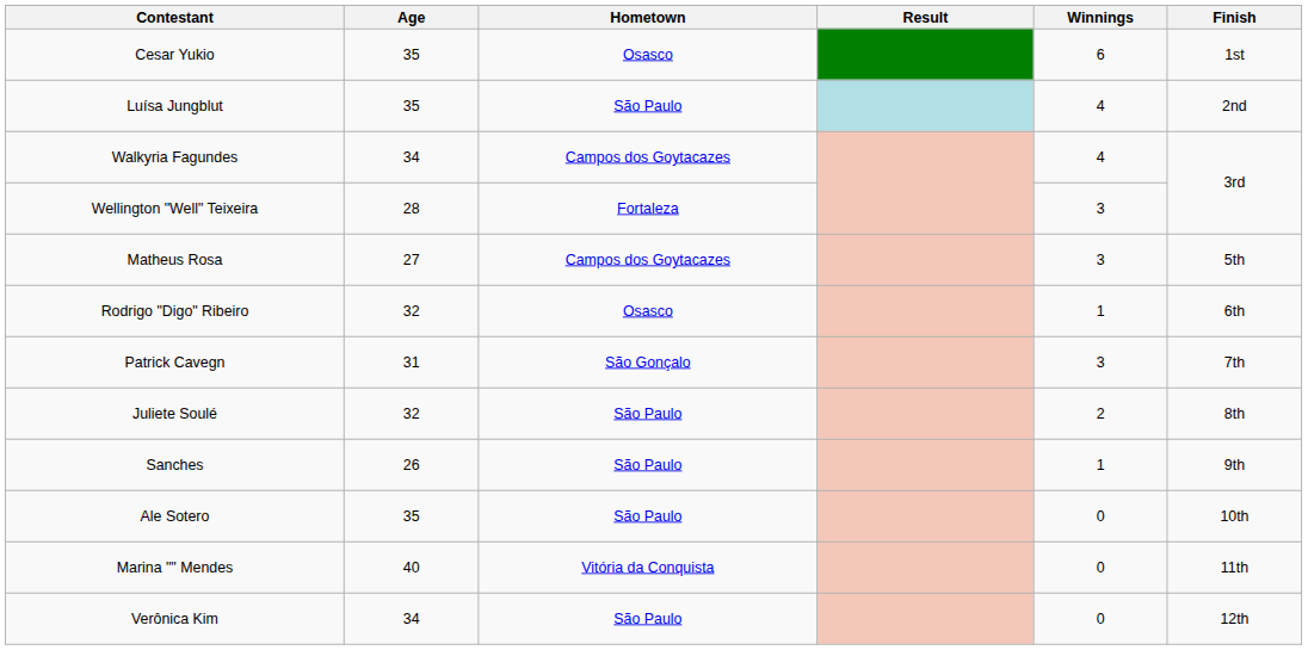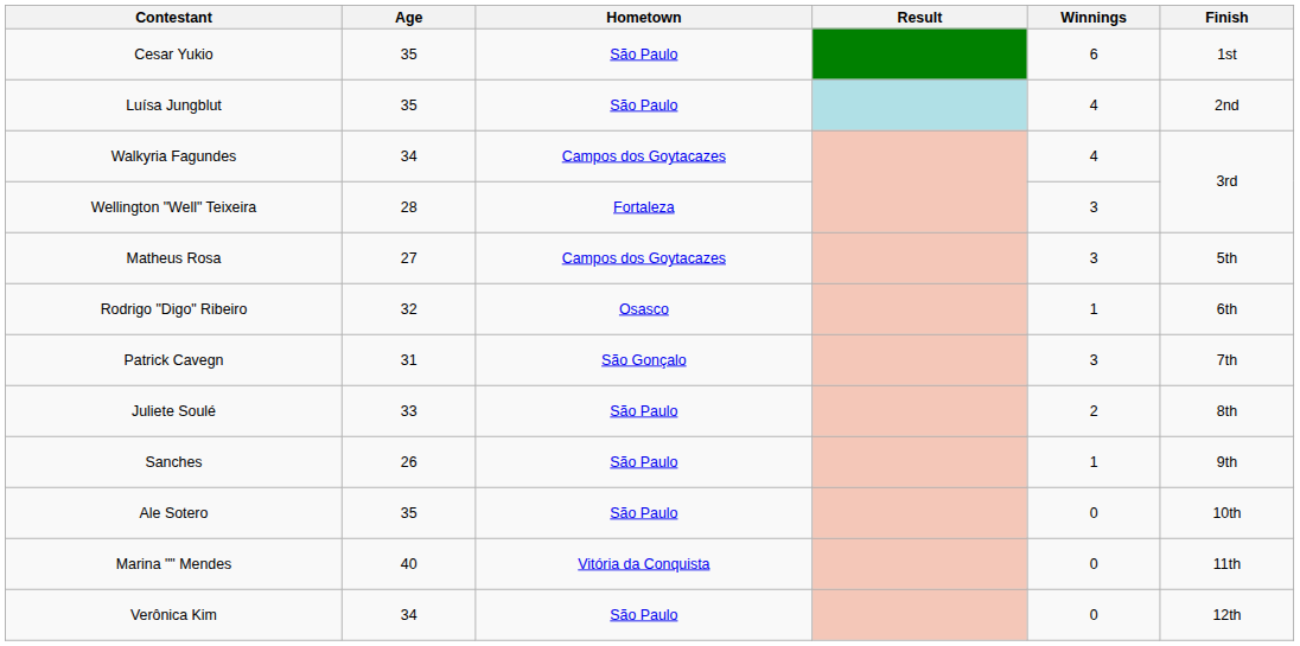 <table class="wikitable sortable" style="margin:1em auto; text-align:center; font-size:90%; width:100%;">
 <tr>
 <th width="200px">Contestant</th>
 <th width="075px">Age</th>
 <th width="200px">Hometown</th>
 <th width="125px">Result</th>
 <th width="075px">Winnings</th>
 <th width="075px">Finish</th>
 </tr>
 <tr style="height:50px">
 <td>Cesar Yukio</td>
 <td>35</td>
-<td><a href='#'>Osasco</a></td>
+<td><a href='#'>São Paulo</a></td>
 <td bgcolor="008000"></td>
 <td>6</td>
 <td>1st</td>
 </tr>
 <tr style="height:50px">
 <td>Luísa Jungblut</td>
 <td>35</td>
 <td><a href='#'>São Paulo</a></td>
 <td bgcolor=B0E0E6></td>
 <td>4</td>
 <td>2nd</td>
 </tr>
 <tr style="height:50px">
 <td>Walkyria Fagundes</td>
 <td>34</td>
 <td><a href='#'>Campos dos Goytacazes</a></td>
 <td rowspan="2" bgcolor="F4C7B8"></td>
 <td>4</td>
 <td rowspan="2">3rd</td>
 </tr>
 <tr style="height:50px">
 <td>Wellington "Well" Teixeira</td>
 <td>28</td>
 <td><a href='#'>Fortaleza</a></td>
 <td>3</td>
 </tr>
 <tr style="height:50px">
 <td>Matheus Rosa</td>
 <td>27</td>
 <td><a href='#'>Campos dos Goytacazes</a></td>
 <td bgcolor="F4C7B8"></td>
 <td>3</td>
 <td>5th</td>
 </tr>
 <tr style="height:50px">
 <td>Rodrigo "Digo" Ribeiro</td>
 <td>32</td>
 <td><a href='#'>Osasco</a></td>
 <td bgcolor="F4C7B8"></td>
 <td>1</td>
 <td>6th</td>
 </tr>
 <tr style="height:50px">
 <td>Patrick Cavegn</td>
 <td>31</td>
 <td><a href='#'>São Gonçalo</a></td>
 <td bgcolor="F4C7B8"></td>
 <td>3</td>
 <td>7th</td>
 </tr>
 <tr style="height:50px">
 <td>Juliete Soulé</td>
-<td>32</td>
+<td>33</td>
 <td><a href='#'>São Paulo</a></td>
 <td bgcolor="F4C7B8"></td>
 <td>2</td>
 <td>8th</td>
 </tr>
 <tr style="height:50px">
 <td> Sanches</td>
 <td>26</td>
 <td><a href='#'>São Paulo</a></td>
 <td bgcolor="F4C7B8"></td>
 <td>1</td>
 <td>9th</td>
 </tr>
 <tr style="height:50px">
 <td>Ale Sotero</td>
 <td>35</td>
 <td><a href='#'>São Paulo</a></td>
 <td bgcolor="F4C7B8"></td>
 <td>0</td>
 <td>10th</td>
 </tr>
 <tr style="height:50px">
 <td>Marina "" Mendes</td>
 <td>40</td>
 <td><a href='#'>Vitória da Conquista</a></td>
 <td bgcolor="F4C7B8"></td>
 <td>0</td>
 <td>11th</td>
 </tr>
 <tr style="height:50px">
 <td>Verônica Kim</td>
 <td>34</td>
 <td><a href='#'>São Paulo</a></td>
 <td bgcolor="F4C7B8"></td>
 <td>0</td>
 <td>12th</td>
 </tr>
 </table>
